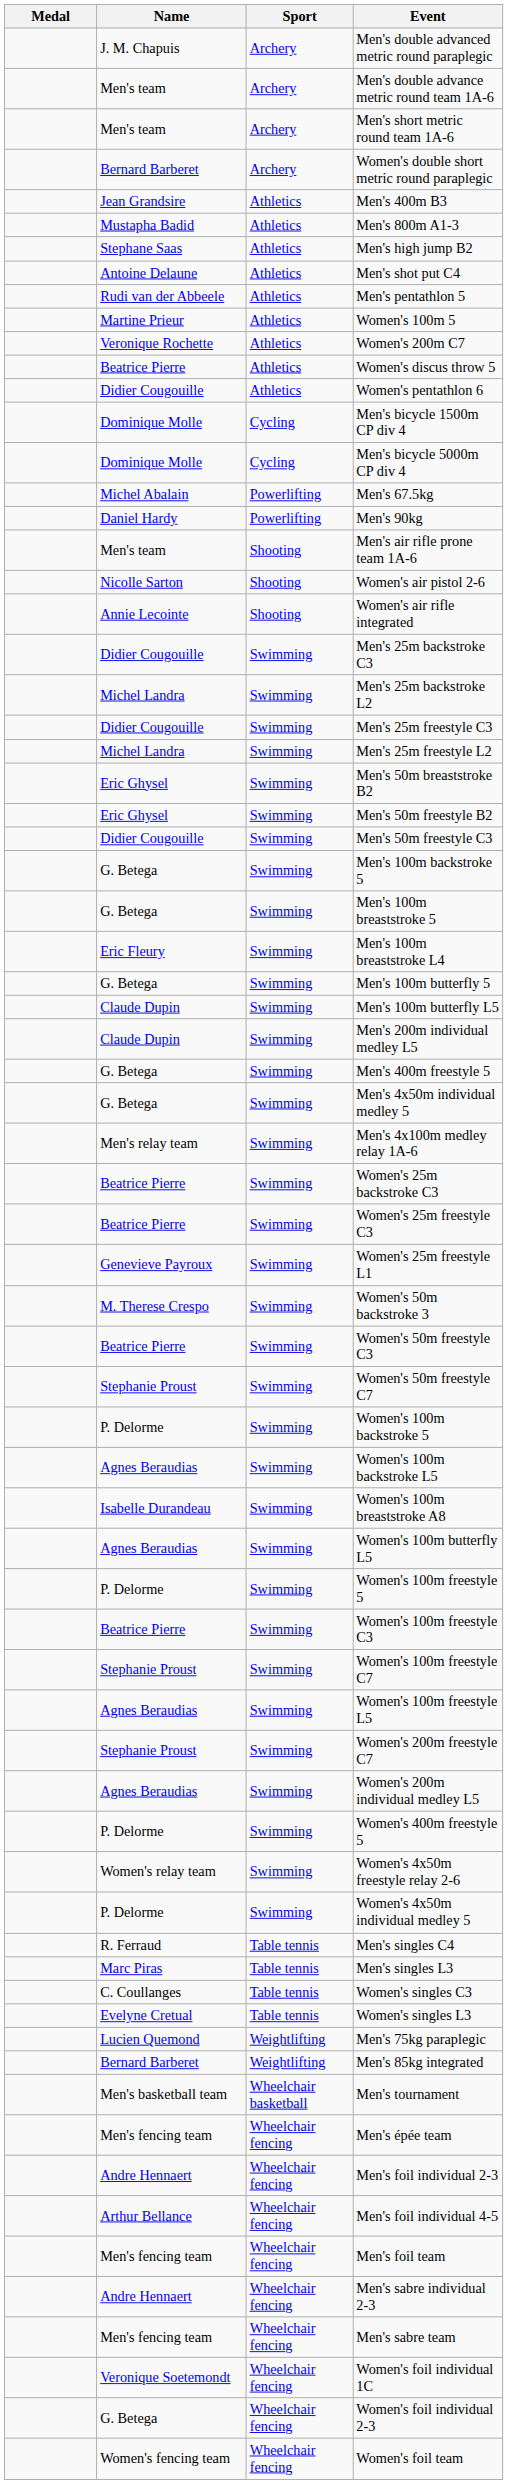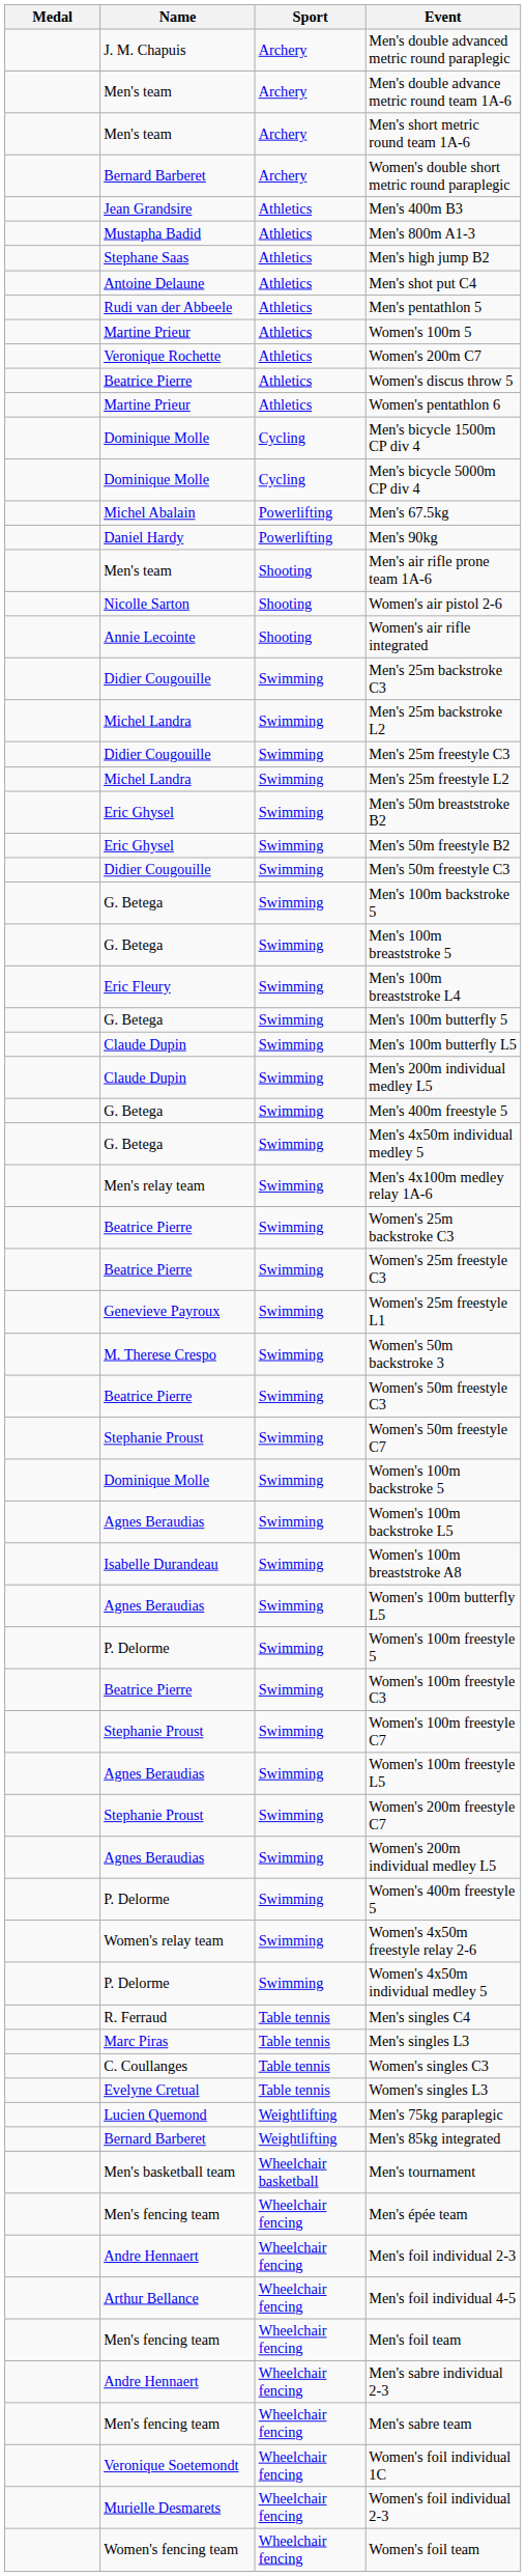 <table class=wikitable style="font-size:95%">
 <tr>
 <th style="width:6em">Medal</th>
 <th style="width:10em">Name</th>
 <th style="width:7em">Sport</th>
 <th style="width:10em">Event</th>
 </tr>
 <tr>
 <td></td>
 <td>J. M. Chapuis</td>
 <td><a href='#'>Archery</a></td>
 <td>Men's double advanced metric round paraplegic</td>
 </tr>
 <tr>
 <td></td>
 <td>Men's team</td>
 <td><a href='#'>Archery</a></td>
 <td>Men's double advance metric round team 1A-6</td>
 </tr>
 <tr>
 <td></td>
 <td>Men's team</td>
 <td><a href='#'>Archery</a></td>
 <td>Men's short metric round team 1A-6</td>
 </tr>
 <tr>
 <td></td>
 <td><a href='#'>Bernard Barberet</a></td>
 <td><a href='#'>Archery</a></td>
 <td>Women's double short metric round paraplegic</td>
 </tr>
 <tr>
 <td></td>
 <td><a href='#'>Jean Grandsire</a></td>
 <td><a href='#'>Athletics</a></td>
 <td>Men's 400m B3</td>
 </tr>
 <tr>
 <td></td>
 <td><a href='#'>Mustapha Badid</a></td>
 <td><a href='#'>Athletics</a></td>
 <td>Men's 800m A1-3</td>
 </tr>
 <tr>
 <td></td>
 <td><a href='#'>Stephane Saas</a></td>
 <td><a href='#'>Athletics</a></td>
 <td>Men's high jump B2</td>
 </tr>
 <tr>
 <td></td>
 <td><a href='#'>Antoine Delaune</a></td>
 <td><a href='#'>Athletics</a></td>
 <td>Men's shot put C4</td>
 </tr>
 <tr>
 <td></td>
 <td><a href='#'>Rudi van der Abbeele</a></td>
 <td><a href='#'>Athletics</a></td>
 <td>Men's pentathlon 5</td>
 </tr>
 <tr>
 <td></td>
 <td><a href='#'>Martine Prieur</a></td>
 <td><a href='#'>Athletics</a></td>
 <td>Women's 100m 5</td>
 </tr>
 <tr>
 <td></td>
 <td><a href='#'>Veronique Rochette</a></td>
 <td><a href='#'>Athletics</a></td>
 <td>Women's 200m C7</td>
 </tr>
 <tr>
 <td></td>
 <td><a href='#'>Beatrice Pierre</a></td>
 <td><a href='#'>Athletics</a></td>
 <td>Women's discus throw 5</td>
 </tr>
 <tr>
 <td></td>
-<td><a href='#'>Didier Cougouille</a></td>
+<td><a href='#'>Martine Prieur</a></td>
 <td><a href='#'>Athletics</a></td>
 <td>Women's pentathlon 6</td>
 </tr>
 <tr>
 <td></td>
 <td><a href='#'>Dominique Molle</a></td>
 <td><a href='#'>Cycling</a></td>
 <td>Men's bicycle 1500m CP div 4</td>
 </tr>
 <tr>
 <td></td>
 <td><a href='#'>Dominique Molle</a></td>
 <td><a href='#'>Cycling</a></td>
 <td>Men's bicycle 5000m CP div 4</td>
 </tr>
 <tr>
 <td></td>
 <td><a href='#'>Michel Abalain</a></td>
 <td><a href='#'>Powerlifting</a></td>
 <td>Men's 67.5kg</td>
 </tr>
 <tr>
 <td></td>
 <td><a href='#'>Daniel Hardy</a></td>
 <td><a href='#'>Powerlifting</a></td>
 <td>Men's 90kg</td>
 </tr>
 <tr>
 <td></td>
 <td>Men's team</td>
 <td><a href='#'>Shooting</a></td>
 <td>Men's air rifle prone team 1A-6</td>
 </tr>
 <tr>
 <td></td>
 <td><a href='#'>Nicolle Sarton</a></td>
 <td><a href='#'>Shooting</a></td>
 <td>Women's air pistol 2-6</td>
 </tr>
 <tr>
 <td></td>
 <td><a href='#'>Annie Lecointe</a></td>
 <td><a href='#'>Shooting</a></td>
 <td>Women's air rifle integrated</td>
 </tr>
 <tr>
 <td></td>
 <td><a href='#'>Didier Cougouille</a></td>
 <td><a href='#'>Swimming</a></td>
 <td>Men's 25m backstroke C3</td>
 </tr>
 <tr>
 <td></td>
 <td><a href='#'>Michel Landra</a></td>
 <td><a href='#'>Swimming</a></td>
 <td>Men's 25m backstroke L2</td>
 </tr>
 <tr>
 <td></td>
 <td><a href='#'>Didier Cougouille</a></td>
 <td><a href='#'>Swimming</a></td>
 <td>Men's 25m freestyle C3</td>
 </tr>
 <tr>
 <td></td>
 <td><a href='#'>Michel Landra</a></td>
 <td><a href='#'>Swimming</a></td>
 <td>Men's 25m freestyle L2</td>
 </tr>
 <tr>
 <td></td>
 <td><a href='#'>Eric Ghysel</a></td>
 <td><a href='#'>Swimming</a></td>
 <td>Men's 50m breaststroke B2</td>
 </tr>
 <tr>
 <td></td>
 <td><a href='#'>Eric Ghysel</a></td>
 <td><a href='#'>Swimming</a></td>
 <td>Men's 50m freestyle B2</td>
 </tr>
 <tr>
 <td></td>
 <td><a href='#'>Didier Cougouille</a></td>
 <td><a href='#'>Swimming</a></td>
 <td>Men's 50m freestyle C3</td>
 </tr>
 <tr>
 <td></td>
 <td>G. Betega</td>
 <td><a href='#'>Swimming</a></td>
 <td>Men's 100m backstroke 5</td>
 </tr>
 <tr>
 <td></td>
 <td>G. Betega</td>
 <td><a href='#'>Swimming</a></td>
 <td>Men's 100m breaststroke 5</td>
 </tr>
 <tr>
 <td></td>
 <td><a href='#'>Eric Fleury</a></td>
 <td><a href='#'>Swimming</a></td>
 <td>Men's 100m breaststroke L4</td>
 </tr>
 <tr>
 <td></td>
 <td>G. Betega</td>
 <td><a href='#'>Swimming</a></td>
 <td>Men's 100m butterfly 5</td>
 </tr>
 <tr>
 <td></td>
 <td><a href='#'>Claude Dupin</a></td>
 <td><a href='#'>Swimming</a></td>
 <td>Men's 100m butterfly L5</td>
 </tr>
 <tr>
 <td></td>
 <td><a href='#'>Claude Dupin</a></td>
 <td><a href='#'>Swimming</a></td>
 <td>Men's 200m individual medley L5</td>
 </tr>
 <tr>
 <td></td>
 <td>G. Betega</td>
 <td><a href='#'>Swimming</a></td>
 <td>Men's 400m freestyle 5</td>
 </tr>
 <tr>
 <td></td>
 <td>G. Betega</td>
 <td><a href='#'>Swimming</a></td>
 <td>Men's 4x50m individual medley 5</td>
 </tr>
 <tr>
 <td></td>
 <td>Men's relay team</td>
 <td><a href='#'>Swimming</a></td>
 <td>Men's 4x100m medley relay 1A-6</td>
 </tr>
 <tr>
 <td></td>
 <td><a href='#'>Beatrice Pierre</a></td>
 <td><a href='#'>Swimming</a></td>
 <td>Women's 25m backstroke C3</td>
 </tr>
 <tr>
 <td></td>
 <td><a href='#'>Beatrice Pierre</a></td>
 <td><a href='#'>Swimming</a></td>
 <td>Women's 25m freestyle C3</td>
 </tr>
 <tr>
 <td></td>
 <td><a href='#'>Genevieve Payroux</a></td>
 <td><a href='#'>Swimming</a></td>
 <td>Women's 25m freestyle L1</td>
 </tr>
 <tr>
 <td></td>
 <td><a href='#'>M. Therese Crespo</a></td>
 <td><a href='#'>Swimming</a></td>
 <td>Women's 50m backstroke 3</td>
 </tr>
 <tr>
 <td></td>
 <td><a href='#'>Beatrice Pierre</a></td>
 <td><a href='#'>Swimming</a></td>
 <td>Women's 50m freestyle C3</td>
 </tr>
 <tr>
 <td></td>
 <td><a href='#'>Stephanie Proust</a></td>
 <td><a href='#'>Swimming</a></td>
 <td>Women's 50m freestyle C7</td>
 </tr>
 <tr>
 <td></td>
-<td>P. Delorme</td>
+<td><a href='#'>Dominique Molle</a></td>
 <td><a href='#'>Swimming</a></td>
 <td>Women's 100m backstroke 5</td>
 </tr>
 <tr>
 <td></td>
 <td><a href='#'>Agnes Beraudias</a></td>
 <td><a href='#'>Swimming</a></td>
 <td>Women's 100m backstroke L5</td>
 </tr>
 <tr>
 <td></td>
 <td><a href='#'>Isabelle Durandeau</a></td>
 <td><a href='#'>Swimming</a></td>
 <td>Women's 100m breaststroke A8</td>
 </tr>
 <tr>
 <td></td>
 <td><a href='#'>Agnes Beraudias</a></td>
 <td><a href='#'>Swimming</a></td>
 <td>Women's 100m butterfly L5</td>
 </tr>
 <tr>
 <td></td>
 <td>P. Delorme</td>
 <td><a href='#'>Swimming</a></td>
 <td>Women's 100m freestyle 5</td>
 </tr>
 <tr>
 <td></td>
 <td><a href='#'>Beatrice Pierre</a></td>
 <td><a href='#'>Swimming</a></td>
 <td>Women's 100m freestyle C3</td>
 </tr>
 <tr>
 <td></td>
 <td><a href='#'>Stephanie Proust</a></td>
 <td><a href='#'>Swimming</a></td>
 <td>Women's 100m freestyle C7</td>
 </tr>
 <tr>
 <td></td>
 <td><a href='#'>Agnes Beraudias</a></td>
 <td><a href='#'>Swimming</a></td>
 <td>Women's 100m freestyle L5</td>
 </tr>
 <tr>
 <td></td>
 <td><a href='#'>Stephanie Proust</a></td>
 <td><a href='#'>Swimming</a></td>
 <td>Women's 200m freestyle C7</td>
 </tr>
 <tr>
 <td></td>
 <td><a href='#'>Agnes Beraudias</a></td>
 <td><a href='#'>Swimming</a></td>
 <td>Women's 200m individual medley L5</td>
 </tr>
 <tr>
 <td></td>
 <td>P. Delorme</td>
 <td><a href='#'>Swimming</a></td>
 <td>Women's 400m freestyle 5</td>
 </tr>
 <tr>
 <td></td>
 <td>Women's relay team</td>
 <td><a href='#'>Swimming</a></td>
 <td>Women's 4x50m freestyle relay 2-6</td>
 </tr>
 <tr>
 <td></td>
 <td>P. Delorme</td>
 <td><a href='#'>Swimming</a></td>
 <td>Women's 4x50m individual medley 5</td>
 </tr>
 <tr>
 <td></td>
 <td>R. Ferraud</td>
 <td><a href='#'>Table tennis</a></td>
 <td>Men's singles C4</td>
 </tr>
 <tr>
 <td></td>
 <td><a href='#'>Marc Piras</a></td>
 <td><a href='#'>Table tennis</a></td>
 <td>Men's singles L3</td>
 </tr>
 <tr>
 <td></td>
 <td>C. Coullanges</td>
 <td><a href='#'>Table tennis</a></td>
 <td>Women's singles C3</td>
 </tr>
 <tr>
 <td></td>
 <td><a href='#'>Evelyne Cretual</a></td>
 <td><a href='#'>Table tennis</a></td>
 <td>Women's singles L3</td>
 </tr>
 <tr>
 <td></td>
 <td><a href='#'>Lucien Quemond</a></td>
 <td><a href='#'>Weightlifting</a></td>
 <td>Men's 75kg paraplegic</td>
 </tr>
 <tr>
 <td></td>
 <td><a href='#'>Bernard Barberet</a></td>
 <td><a href='#'>Weightlifting</a></td>
 <td>Men's 85kg integrated</td>
 </tr>
 <tr>
 <td></td>
 <td>Men's basketball team</td>
 <td><a href='#'>Wheelchair basketball</a></td>
 <td>Men's tournament</td>
 </tr>
 <tr>
 <td></td>
 <td>Men's fencing team</td>
 <td><a href='#'>Wheelchair fencing</a></td>
 <td>Men's épée team</td>
 </tr>
 <tr>
 <td></td>
 <td><a href='#'>Andre Hennaert</a></td>
 <td><a href='#'>Wheelchair fencing</a></td>
 <td>Men's foil individual 2-3</td>
 </tr>
 <tr>
 <td></td>
 <td><a href='#'>Arthur Bellance</a></td>
 <td><a href='#'>Wheelchair fencing</a></td>
 <td>Men's foil individual 4-5</td>
 </tr>
 <tr>
 <td></td>
 <td>Men's fencing team</td>
 <td><a href='#'>Wheelchair fencing</a></td>
 <td>Men's foil team</td>
 </tr>
 <tr>
 <td></td>
 <td><a href='#'>Andre Hennaert</a></td>
 <td><a href='#'>Wheelchair fencing</a></td>
 <td>Men's sabre individual 2-3</td>
 </tr>
 <tr>
 <td></td>
 <td>Men's fencing team</td>
 <td><a href='#'>Wheelchair fencing</a></td>
 <td>Men's sabre team</td>
 </tr>
 <tr>
 <td></td>
 <td><a href='#'>Veronique Soetemondt</a></td>
 <td><a href='#'>Wheelchair fencing</a></td>
 <td>Women's foil individual 1C</td>
 </tr>
 <tr>
 <td></td>
-<td>G. Betega</td>
+<td><a href='#'>Murielle Desmarets</a></td>
 <td><a href='#'>Wheelchair fencing</a></td>
 <td>Women's foil individual 2-3</td>
 </tr>
 <tr>
 <td></td>
 <td>Women's fencing team</td>
 <td><a href='#'>Wheelchair fencing</a></td>
 <td>Women's foil team</td>
 </tr>
 </table>
